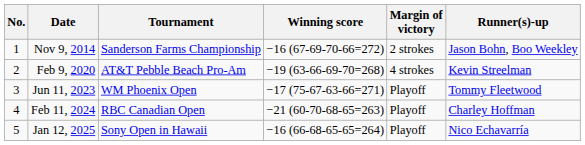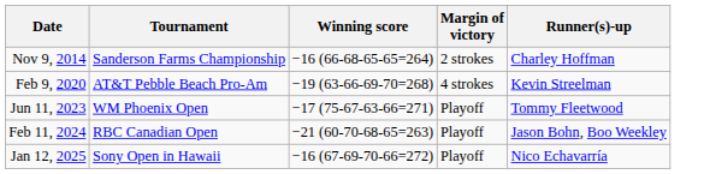 <table class="wikitable" style="font-size:95%;">
 <tr>
-<th>No.</th>
 <th>Date</th>
 <th>Tournament</th>
 <th>Winning score</th>
 <th>Margin of<br>victory</th>
 <th>Runner(s)-up</th>
 </tr>
 <tr>
-<td align=center>1</td>
 <td align=right>Nov 9, <a href='#'>2014</a></td>
 <td><a href='#'>Sanderson Farms Championship</a></td>
-<td>−16 (67-69-70-66=272)</td>
+<td>−16 (66-68-65-65=264)</td>
 <td>2 strokes</td>
-<td> <a href='#'>Jason Bohn</a>,  <a href='#'>Boo Weekley</a></td>
+<td> <a href='#'>Charley Hoffman</a></td>
 </tr>
 <tr>
-<td align=center>2</td>
 <td align=right>Feb 9, <a href='#'>2020</a></td>
 <td><a href='#'>AT&T Pebble Beach Pro-Am</a></td>
 <td>−19 (63-66-69-70=268)</td>
 <td>4 strokes</td>
 <td> <a href='#'>Kevin Streelman</a></td>
 </tr>
 <tr>
-<td align=center>3</td>
 <td align=right>Jun 11, <a href='#'>2023</a></td>
 <td><a href='#'>WM Phoenix Open</a></td>
 <td>−17 (75-67-63-66=271)</td>
 <td>Playoff</td>
 <td> <a href='#'>Tommy Fleetwood</a></td>
 </tr>
 <tr>
-<td align=center>4</td>
 <td align=right>Feb 11, <a href='#'>2024</a></td>
 <td><a href='#'>RBC Canadian Open</a></td>
 <td>−21 (60-70-68-65=263)</td>
 <td>Playoff</td>
-<td> <a href='#'>Charley Hoffman</a></td>
+<td> <a href='#'>Jason Bohn</a>,  <a href='#'>Boo Weekley</a></td>
 </tr>
 <tr>
-<td align=center>5</td>
 <td align=right>Jan 12, <a href='#'>2025</a></td>
 <td><a href='#'>Sony Open in Hawaii</a></td>
-<td>−16 (66-68-65-65=264)</td>
+<td>−16 (67-69-70-66=272)</td>
 <td>Playoff</td>
 <td> <a href='#'>Nico Echavarría</a></td>
 </tr>
 </table>
